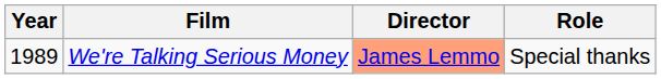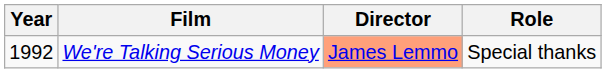 <table class="wikitable">
 <tr>
 <th>Year</th>
 <th>Film</th>
 <th>Director</th>
 <th>Role</th>
 </tr>
 <tr>
-<td>1989</td>
+<td>1992</td>
 <td><em><a href='#'>We're Talking Serious Money</a></em></td>
 <td style="background: lightsalmon;"><a href='#'>James Lemmo</a></td>
 <td>Special thanks</td>
 </tr>
 </table>
